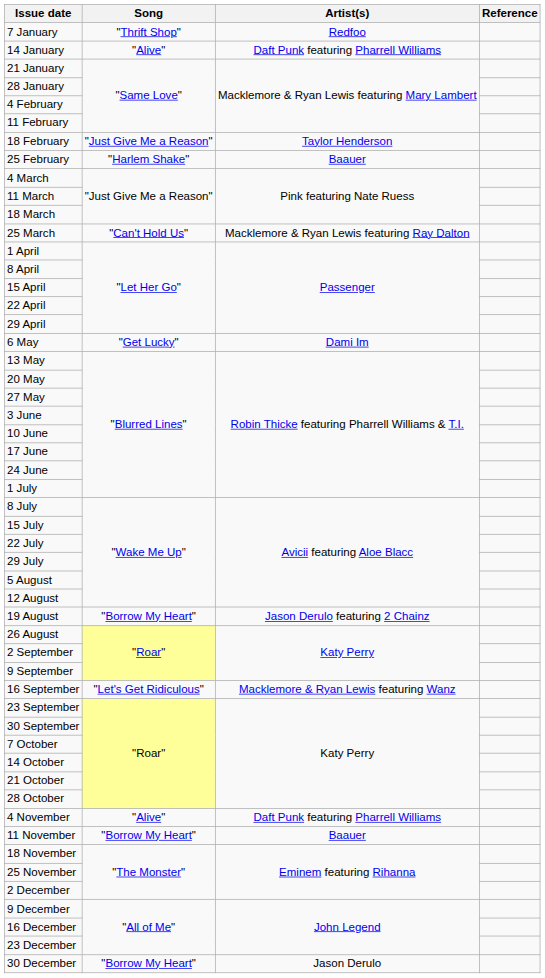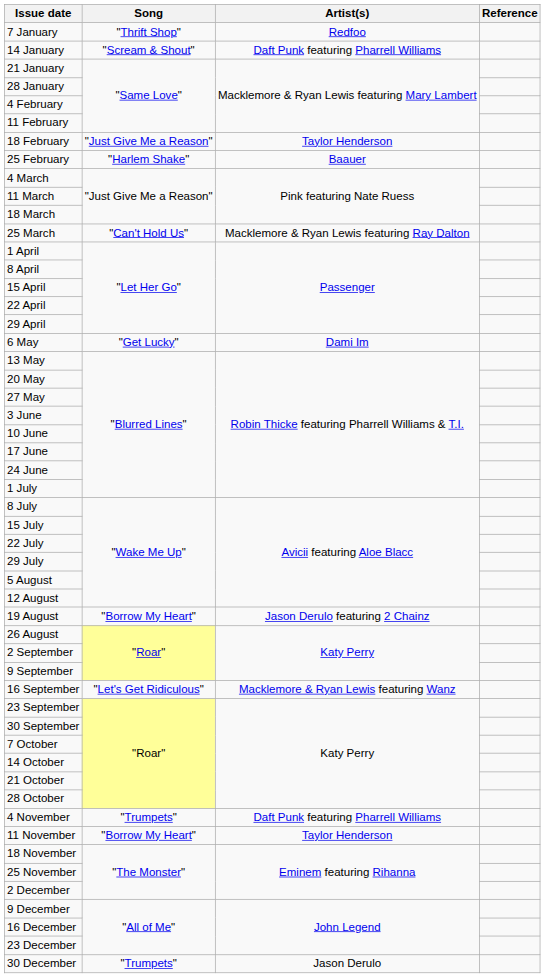 <table class="wikitable">
 <tr>
 <th>Issue date</th>
 <th>Song</th>
 <th>Artist(s)</th>
 <th>Reference</th>
 </tr>
 <tr>
 <td align="left">7 January</td>
 <td align="center">"<a href='#'>Thrift Shop</a>"</td>
 <td align="center"><a href='#'>Redfoo</a></td>
 <td align="center"></td>
 </tr>
 <tr>
 <td align="left">14 January</td>
-<td align="center">"<a href='#'>Alive</a>"</td>
+<td align="center">"<a href='#'>Scream & Shout</a>"</td>
 <td align="center"><a href='#'>Daft Punk</a> featuring <a href='#'>Pharrell Williams</a></td>
 <td align="center"></td>
 </tr>
 <tr>
 <td align="left">21 January</td>
 <td align="center" rowspan="4">"<a href='#'>Same Love</a>"</td>
 <td align="center" rowspan="4">Macklemore & Ryan Lewis featuring <a href='#'>Mary Lambert</a></td>
 <td align="center"></td>
 </tr>
 <tr>
 <td align="left">28 January</td>
 <td align="center"></td>
 </tr>
 <tr>
 <td align="left">4 February</td>
 <td align="center"></td>
 </tr>
 <tr>
 <td align="left">11 February</td>
 <td align="center"></td>
 </tr>
 <tr>
 <td align="left">18 February</td>
 <td align="center">"<a href='#'>Just Give Me a Reason</a>"</td>
 <td align="center"><a href='#'>Taylor Henderson</a></td>
 <td align="center"></td>
 </tr>
 <tr>
 <td align="left">25 February</td>
 <td align="center">"<a href='#'>Harlem Shake</a>"</td>
 <td align="center"><a href='#'>Baauer</a></td>
 <td align="center"></td>
 </tr>
 <tr>
 <td align="left">4 March</td>
 <td align="center" rowspan="3">"Just Give Me a Reason"</td>
 <td align="center" rowspan="3">Pink featuring Nate Ruess</td>
 <td align="center"></td>
 </tr>
 <tr>
 <td align="left">11 March</td>
 <td align="center"></td>
 </tr>
 <tr>
 <td align="left">18 March</td>
 <td align="center"></td>
 </tr>
 <tr>
 <td align="left">25 March</td>
 <td align="center">"<a href='#'>Can't Hold Us</a>"</td>
 <td align="center">Macklemore & Ryan Lewis featuring <a href='#'>Ray Dalton</a></td>
 <td align="center"></td>
 </tr>
 <tr>
 <td align="left">1 April</td>
 <td align="center" rowspan="5">"<a href='#'>Let Her Go</a>"</td>
 <td align="center" rowspan="5"><a href='#'>Passenger</a></td>
 <td align="center"></td>
 </tr>
 <tr>
 <td align="left">8 April</td>
 <td align="center"></td>
 </tr>
 <tr>
 <td align="left">15 April</td>
 <td align="center"></td>
 </tr>
 <tr>
 <td align="left">22 April</td>
 <td align="center"></td>
 </tr>
 <tr>
 <td align="left">29 April</td>
 <td align="center"></td>
 </tr>
 <tr>
 <td align="left">6 May</td>
 <td align="center">"<a href='#'>Get Lucky</a>"</td>
 <td align="center"><a href='#'>Dami Im</a></td>
 <td align="center"></td>
 </tr>
 <tr>
 <td align="left">13 May</td>
 <td align="center" rowspan="8">"<a href='#'>Blurred Lines</a>"</td>
 <td align="center" rowspan="8"><a href='#'>Robin Thicke</a> featuring Pharrell Williams & <a href='#'>T.I.</a></td>
 <td align="center"></td>
 </tr>
 <tr>
 <td align="left">20 May</td>
 <td align="center"></td>
 </tr>
 <tr>
 <td align="left">27 May</td>
 <td align="center"></td>
 </tr>
 <tr>
 <td align="left">3 June</td>
 <td align="center"></td>
 </tr>
 <tr>
 <td align="left">10 June</td>
 <td align="center"></td>
 </tr>
 <tr>
 <td align="left">17 June</td>
 <td align="center"></td>
 </tr>
 <tr>
 <td align="left">24 June</td>
 <td align="center"></td>
 </tr>
 <tr>
 <td align="left">1 July</td>
 <td align="center"></td>
 </tr>
 <tr>
 <td align="left">8 July</td>
 <td align="center" rowspan="6">"<a href='#'>Wake Me Up</a>"</td>
 <td align="center" rowspan="6"><a href='#'>Avicii</a> featuring <a href='#'>Aloe Blacc</a></td>
 <td align="center"></td>
 </tr>
 <tr>
 <td align="left">15 July</td>
 <td align="center"></td>
 </tr>
 <tr>
 <td align="left">22 July</td>
 <td align="center"></td>
 </tr>
 <tr>
 <td align="left">29 July</td>
 <td align="center"></td>
 </tr>
 <tr>
 <td align="left">5 August</td>
 <td align="center"></td>
 </tr>
 <tr>
 <td align="left">12 August</td>
 <td align="center"></td>
 </tr>
 <tr>
 <td align="left">19 August</td>
 <td align="center">"<a href='#'>Borrow My Heart</a>"</td>
 <td align="center"><a href='#'>Jason Derulo</a> featuring <a href='#'>2 Chainz</a></td>
 <td align="center"></td>
 </tr>
 <tr>
 <td align="left">26 August</td>
 <td bgcolor=#FFFF99 align="center" rowspan="3">"<a href='#'>Roar</a>"</td>
 <td align="center" rowspan="3"><a href='#'>Katy Perry</a></td>
 <td align="center"></td>
 </tr>
 <tr>
 <td align="left">2 September</td>
 <td align="center"></td>
 </tr>
 <tr>
 <td align="left">9 September</td>
 <td align="center"></td>
 </tr>
 <tr>
 <td align="left">16 September</td>
 <td align="center">"<a href='#'>Let's Get Ridiculous</a>"</td>
 <td align="center"><a href='#'>Macklemore & Ryan Lewis</a> featuring <a href='#'>Wanz</a></td>
 <td align="center"></td>
 </tr>
 <tr>
 <td align="left">23 September</td>
 <td bgcolor=#FFFF99 align="center" rowspan="6">"Roar"</td>
 <td align="center" rowspan="6">Katy Perry</td>
 <td align="center"></td>
 </tr>
 <tr>
 <td align="left">30 September</td>
 <td align="center"></td>
 </tr>
 <tr>
 <td align="left">7 October</td>
 <td align="center"></td>
 </tr>
 <tr>
 <td align="left">14 October</td>
 <td align="center"></td>
 </tr>
 <tr>
 <td align="left">21 October</td>
 <td align="center"></td>
 </tr>
 <tr>
 <td align="left">28 October</td>
 <td align="center"></td>
 </tr>
 <tr>
 <td align="left">4 November</td>
-<td align="center">"<a href='#'>Alive</a>"</td>
+<td align="center">"<a href='#'>Trumpets</a>"</td>
 <td align="center"><a href='#'>Daft Punk</a> featuring <a href='#'>Pharrell Williams</a></td>
 <td align="center"></td>
 </tr>
 <tr>
 <td align="left">11 November</td>
 <td align="center">"<a href='#'>Borrow My Heart</a>"</td>
-<td align="center"><a href='#'>Baauer</a></td>
+<td align="center"><a href='#'>Taylor Henderson</a></td>
 <td align="center"></td>
 </tr>
 <tr>
 <td align="left">18 November</td>
 <td align="center" rowspan="3">"<a href='#'>The Monster</a>"</td>
 <td align="center" rowspan="3"><a href='#'>Eminem</a> featuring <a href='#'>Rihanna</a></td>
 <td align="center"></td>
 </tr>
 <tr>
 <td align="left">25 November</td>
 <td align="center"></td>
 </tr>
 <tr>
 <td align="left">2 December</td>
 <td align="center"></td>
 </tr>
 <tr>
 <td align="left">9 December</td>
 <td align="center" rowspan="3">"<a href='#'>All of Me</a>"</td>
 <td align="center" rowspan="3"><a href='#'>John Legend</a></td>
 <td align="center"></td>
 </tr>
 <tr>
 <td align="left">16 December</td>
 <td align="center"></td>
 </tr>
 <tr>
 <td align="left">23 December</td>
 <td align="center"></td>
 </tr>
 <tr>
 <td align="left">30 December</td>
-<td align="center">"<a href='#'>Borrow My Heart</a>"</td>
+<td align="center">"<a href='#'>Trumpets</a>"</td>
 <td align="center">Jason Derulo</td>
 <td align="center"></td>
 </tr>
 </table>
